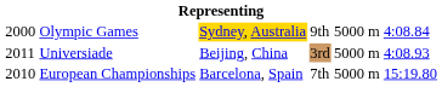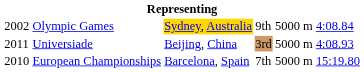 <table>
 <tr>
 <th colspan="6">Representing </th>
 </tr>
 <tr>
-<td>2000</td>
+<td>2002</td>
 <td><a href='#'>Olympic Games</a></td>
 <td style="background: gold;"><a href='#'>Sydney</a>, <a href='#'>Australia</a></td>
 <td>9th</td>
 <td>5000 m</td>
 <td><a href='#'>4:08.84</a></td>
 </tr>
 <tr>
 <td>2011</td>
 <td><a href='#'>Universiade</a></td>
 <td><a href='#'>Beijing</a>, <a href='#'>China</a></td>
 <td bgcolor=cc9966>3rd</td>
 <td>5000 m</td>
 <td><a href='#'>4:08.93</a></td>
 </tr>
 <tr>
 <td>2010</td>
 <td><a href='#'>European Championships</a></td>
 <td><a href='#'>Barcelona</a>, <a href='#'>Spain</a></td>
 <td>7th</td>
 <td>5000 m</td>
 <td><a href='#'>15:19.80</a></td>
 </tr>
 </table>
